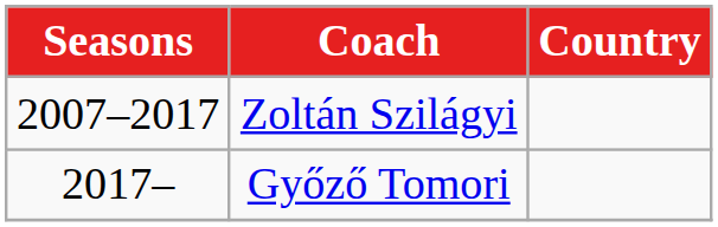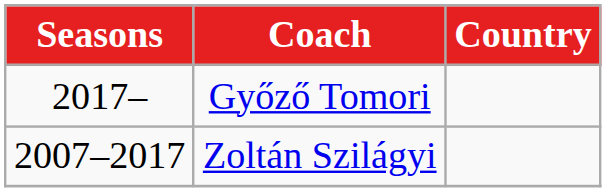 <table class="wikitable" style="text-align: center">
 <tr>
 <th style="color:white; background:#E62020">Seasons</th>
 <th style="color:white; background:#E62020">Coach</th>
 <th style="color:white; background:#E62020">Country</th>
 </tr>
 <tr>
+<td style="text-align: center">2017–</td>
+<td style="text-align: center"><a href='#'>Győző Tomori</a></td>
+<td style="text-align: center"></td>
+</tr>
+<tr>
 <td style="text-align: center">2007–2017</td>
 <td style="text-align: center"><a href='#'>Zoltán Szilágyi</a></td>
 <td style="text-align: center"></td>
 </tr>
 <tr>
-<td style="text-align: center">2017–</td>
-<td style="text-align: center"><a href='#'>Győző Tomori</a></td>
-<td style="text-align: center"></td>
-</tr>
-<tr>
 </tr>
 </table>
